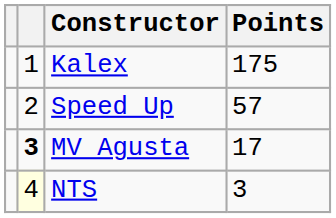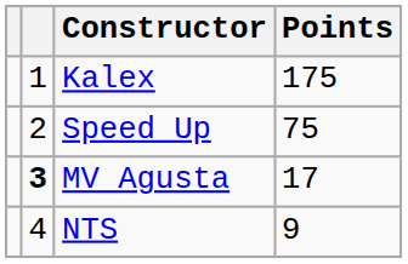 <table class="wikitable" style="font-size: 95%;">
 <tr>
 <th></th>
 <th></th>
 <th>Constructor</th>
 <th>Points</th>
 </tr>
 <tr>
 <td></td>
 <td align=center>1</td>
 <td> <a href='#'>Kalex</a></td>
 <td align=left>175</td>
 </tr>
 <tr>
 <td></td>
 <td align=center>2</td>
 <td> <a href='#'>Speed Up</a></td>
-<td align=left>57</td>
+<td align=left>75</td>
 </tr>
 <tr>
 <td></td>
 <td align=center><strong>3</strong></td>
 <td> <a href='#'>MV Agusta</a></td>
 <td align=left>17</td>
 </tr>
 <tr>
 <td></td>
-<td align=center style="background: lightyellow;">4</td>
+<td align=center>4</td>
 <td> <a href='#'>NTS</a></td>
-<td align=left>3</td>
+<td align=left>9</td>
 </tr>
 </table>
